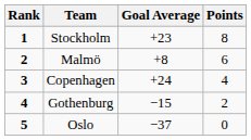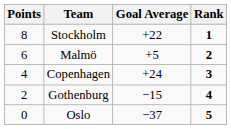 <table class="wikitable">
 <tr style="background:silver"!>
-<th>Rank</th>
+<th>Points</th>
 <th>Team</th>
 <th>Goal Average</th>
-<th>Points</th>
+<th>Rank</th>
 </tr>
 <tr align="center">
+<td>8</td>
+<td>Stockholm</td>
+<td>+22</td>
 <td><strong>1</strong></td>
-<td>Stockholm</td>
-<td>+23</td>
-<td>8</td>
 </tr>
 <tr align="center">
+<td>6</td>
+<td>Malmö</td>
+<td>+5</td>
 <td><strong>2</strong></td>
-<td>Malmö</td>
-<td>+8</td>
-<td>6</td>
 </tr>
 <tr align="center">
-<td><strong>3</strong></td>
+<td>4</td>
 <td>Copenhagen</td>
 <td>+24</td>
-<td>4</td>
+<td><strong>3</strong></td>
 </tr>
 <tr align="center">
-<td><strong>4</strong></td>
+<td>2</td>
 <td>Gothenburg</td>
 <td>−15</td>
-<td>2</td>
+<td><strong>4</strong></td>
 </tr>
 <tr align="center">
-<td><strong>5</strong></td>
+<td>0</td>
 <td>Oslo</td>
 <td>−37</td>
-<td>0</td>
+<td><strong>5</strong></td>
 </tr>
 </table>
